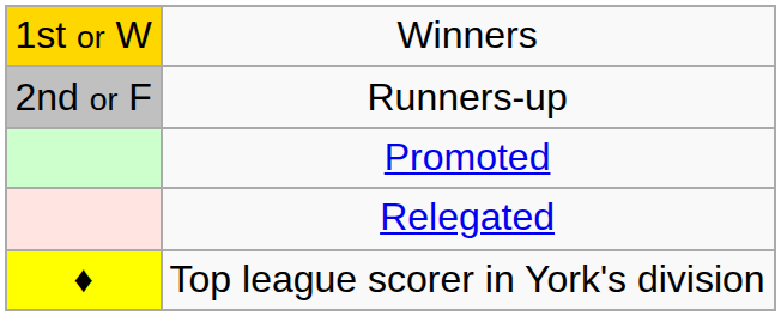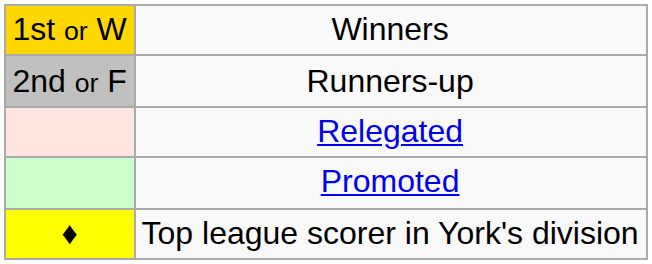 <table class="wikitable" style="text-align: center;">
 <tr>
 <td style="background: gold;">1st <small>or</small> W</td>
 <td>Winners</td>
 </tr>
 <tr>
 <td style="background: silver;">2nd <small>or</small> F</td>
 <td>Runners-up</td>
 </tr>
 <tr>
+<td style="background: MistyRose;"></td>
+<td><a href='#'>Relegated</a></td>
+</tr>
+<tr>
 <td style="background: #cfc;"></td>
 <td><a href='#'>Promoted</a></td>
-</tr>
-<tr>
-<td style="background: MistyRose;"></td>
-<td><a href='#'>Relegated</a></td>
 </tr>
 <tr>
 <td style="background: yellow;">♦</td>
 <td>Top league scorer in York's division</td>
 </tr>
 </table>
